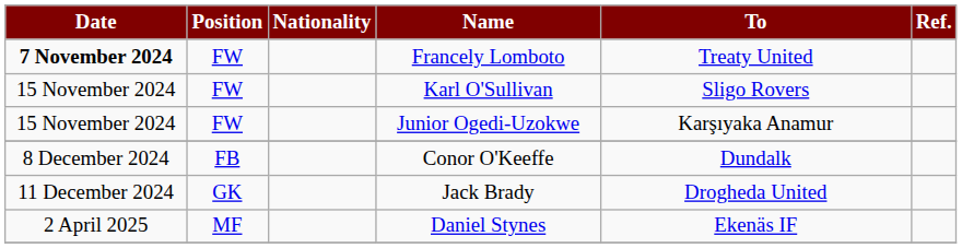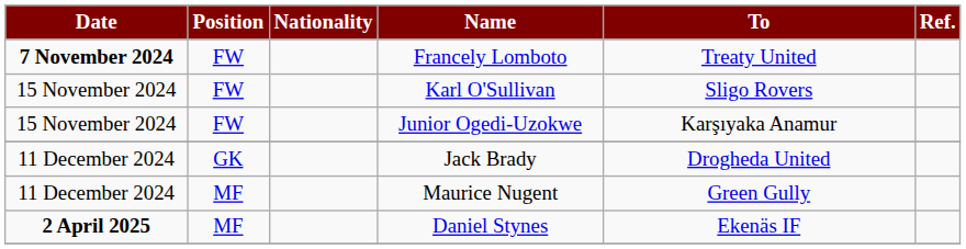 <table class="wikitable"  style="text-align:center; font-size:90%; ">
 <tr>
 <th style="background:#800000; color:#FFFFFF; width:120px;">Date</th>
 <th style="background:#800000; color:#FFFFFF; width:50px;">Position</th>
 <th style="background:#800000; color:#FFFFFF; width:50px;">Nationality</th>
 <th style="background:#800000; color:#FFFFFF; width:150px;">Name</th>
 <th style="background:#800000; color:#FFFFFF; width:210px;">To</th>
 <th style="background:#800000; color:#FFFFFF; width:25px;">Ref.</th>
 </tr>
 <tr>
 <td><strong>7 November 2024</strong></td>
 <td><a href='#'>FW</a></td>
 <td></td>
 <td><a href='#'>Francely Lomboto</a></td>
 <td> <a href='#'>Treaty United</a></td>
 <td></td>
 </tr>
 <tr>
 <td>15 November 2024</td>
 <td><a href='#'>FW</a></td>
 <td></td>
 <td><a href='#'>Karl O'Sullivan</a></td>
 <td> <a href='#'>Sligo Rovers</a></td>
 <td></td>
 </tr>
 <tr>
 <td>15 November 2024</td>
 <td><a href='#'>FW</a></td>
 <td></td>
 <td><a href='#'>Junior Ogedi-Uzokwe</a></td>
 <td> Karşıyaka Anamur</td>
 <td></td>
 </tr>
 <tr>
 </tr>
 <tr>
-<td>8 December 2024</td>
-<td><a href='#'>FB</a></td>
-<td></td>
-<td>Conor O'Keeffe</td>
-<td> <a href='#'>Dundalk</a></td>
-<td></td>
-</tr>
-<tr>
 <td>11 December 2024</td>
 <td><a href='#'>GK</a></td>
 <td></td>
 <td>Jack Brady</td>
 <td> <a href='#'>Drogheda United</a></td>
 <td></td>
 </tr>
 <tr>
-<td>2 April 2025</td>
+<td>11 December 2024</td>
+<td><a href='#'>MF</a></td>
+<td></td>
+<td>Maurice Nugent</td>
+<td> <a href='#'>Green Gully</a></td>
+<td></td>
+</tr>
+<tr>
+<td><strong>2 April 2025</strong></td>
 <td><a href='#'>MF</a></td>
 <td></td>
 <td><a href='#'>Daniel Stynes</a></td>
 <td> <a href='#'>Ekenäs IF</a></td>
 <td></td>
 </tr>
 <tr>
 </tr>
 </table>
